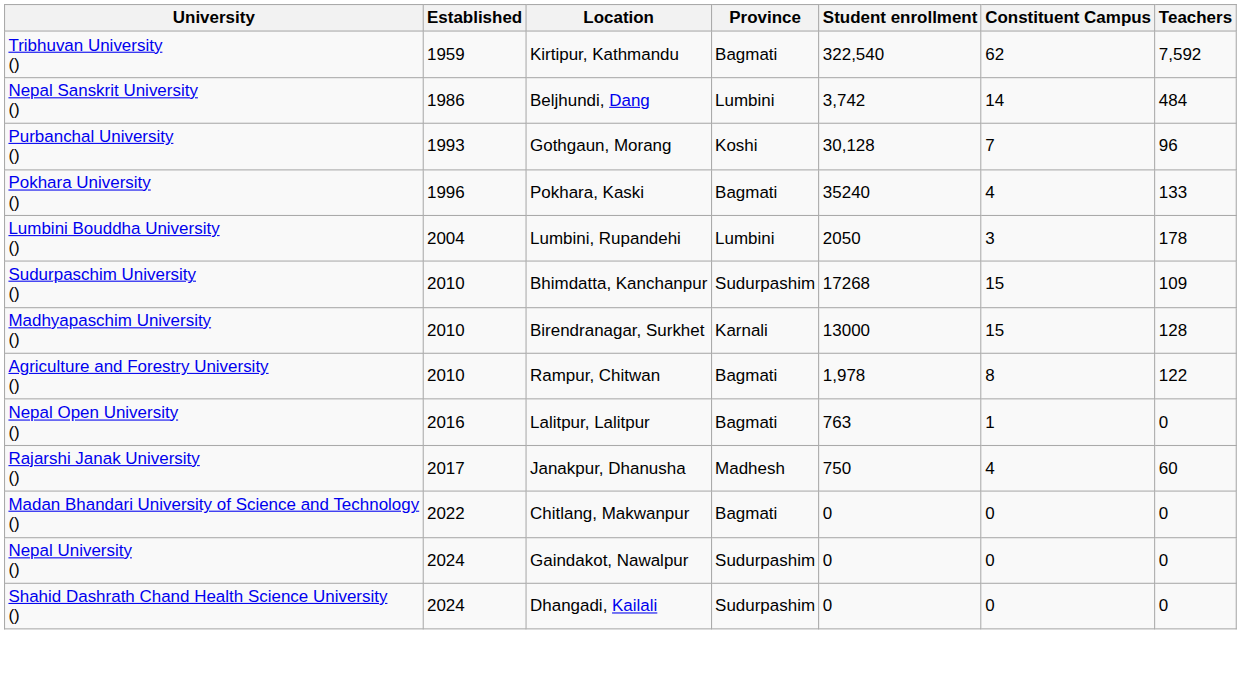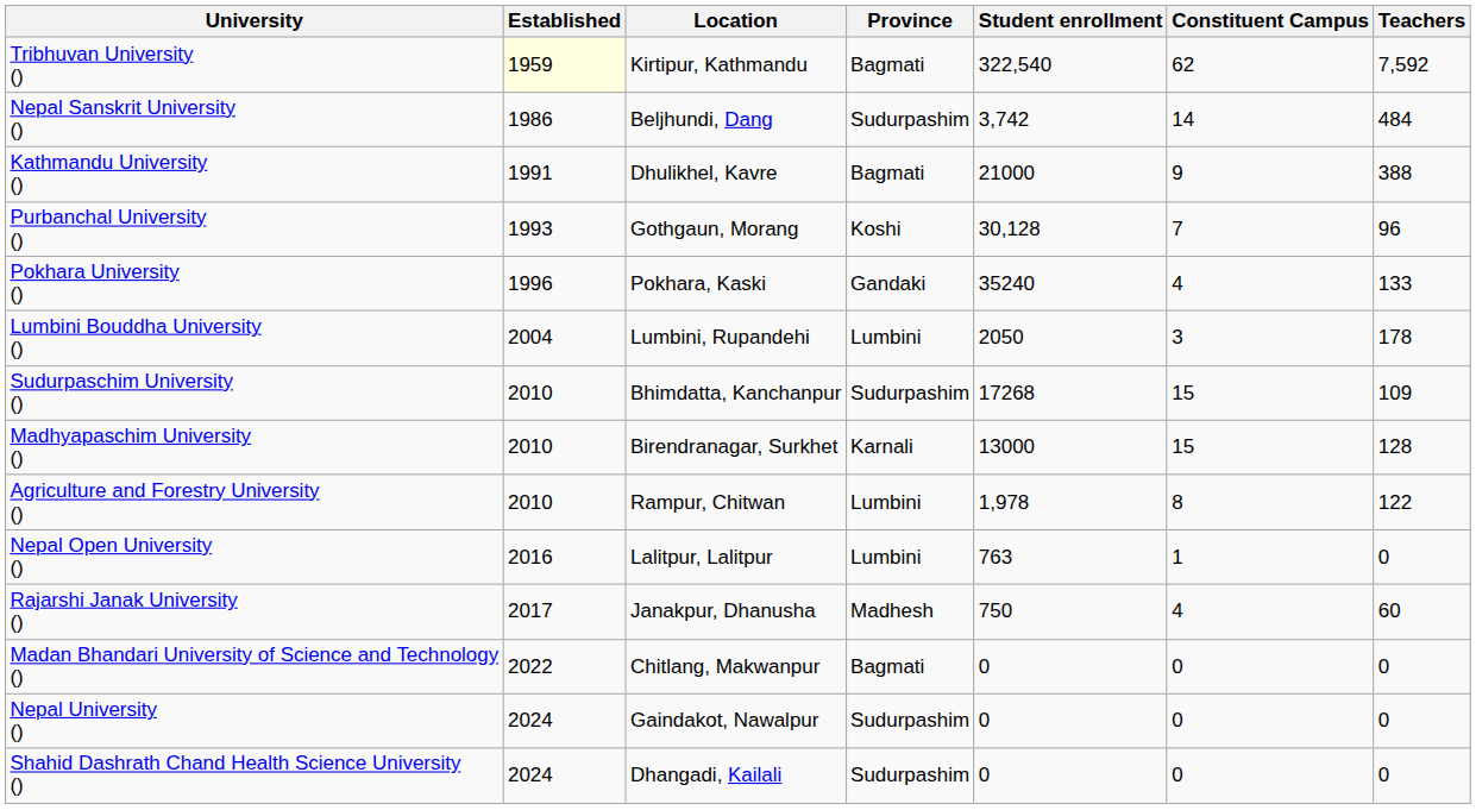 <table class="wikitable sortable static-row-numbers static-row-header-text">
 <tr>
 <th>University</th>
 <th>Established</th>
 <th>Location</th>
 <th>Province</th>
 <th>Student enrollment</th>
 <th>Constituent Campus</th>
 <th>Teachers</th>
 </tr>
 <tr>
 <td><a href='#'>Tribhuvan University</a><br>()</td>
-<td>1959</td>
+<td style="background: lightyellow;">1959</td>
 <td>Kirtipur, Kathmandu</td>
 <td>Bagmati</td>
 <td>322,540</td>
 <td>62</td>
 <td>7,592</td>
 </tr>
 <tr>
 <td><a href='#'>Nepal Sanskrit University</a><br>()</td>
 <td>1986</td>
 <td>Beljhundi, <a href='#'>Dang</a></td>
-<td>Lumbini</td>
+<td>Sudurpashim</td>
 <td>3,742</td>
 <td>14</td>
 <td>484</td>
+</tr>
+<tr>
+<td><a href='#'>Kathmandu University</a><br>()</td>
+<td>1991</td>
+<td>Dhulikhel, Kavre</td>
+<td>Bagmati</td>
+<td>21000</td>
+<td>9</td>
+<td>388</td>
 </tr>
 <tr>
 <td><a href='#'>Purbanchal University</a><br>()</td>
 <td>1993</td>
 <td>Gothgaun, Morang</td>
 <td>Koshi</td>
 <td>30,128</td>
 <td>7</td>
 <td>96</td>
 </tr>
 <tr>
 <td><a href='#'>Pokhara University</a><br>()</td>
 <td>1996</td>
 <td>Pokhara,  Kaski</td>
-<td>Bagmati</td>
+<td>Gandaki</td>
 <td>35240</td>
 <td>4</td>
 <td>133</td>
 </tr>
 <tr>
 <td><a href='#'>Lumbini Bouddha University</a><br>()</td>
 <td>2004</td>
 <td>Lumbini, Rupandehi</td>
 <td>Lumbini</td>
 <td>2050</td>
 <td>3</td>
 <td>178</td>
 </tr>
 <tr>
 <td><a href='#'>Sudurpaschim University</a><br>()</td>
 <td>2010</td>
 <td>Bhimdatta, Kanchanpur</td>
 <td>Sudurpashim</td>
 <td>17268</td>
 <td>15</td>
 <td>109</td>
 </tr>
 <tr>
 <td><a href='#'>Madhyapaschim University</a><br>()</td>
 <td>2010</td>
 <td>Birendranagar, Surkhet</td>
 <td>Karnali</td>
 <td>13000</td>
 <td>15</td>
 <td>128</td>
 </tr>
 <tr>
 <td><a href='#'>Agriculture and Forestry University</a><br>()</td>
 <td>2010</td>
 <td>Rampur, Chitwan</td>
-<td>Bagmati</td>
+<td>Lumbini</td>
 <td>1,978</td>
 <td>8</td>
 <td>122</td>
 </tr>
 <tr>
 <td><a href='#'>Nepal Open University</a><br>()</td>
 <td>2016</td>
 <td>Lalitpur, Lalitpur</td>
-<td>Bagmati</td>
+<td>Lumbini</td>
 <td>763</td>
 <td>1</td>
 <td>0</td>
 </tr>
 <tr>
 <td><a href='#'>Rajarshi Janak University</a><br>()</td>
 <td>2017</td>
 <td>Janakpur, Dhanusha</td>
 <td>Madhesh</td>
 <td>750</td>
 <td>4</td>
 <td>60</td>
 </tr>
 <tr>
 <td><a href='#'>Madan Bhandari University of Science and Technology</a><br>()</td>
 <td>2022</td>
 <td>Chitlang, Makwanpur</td>
 <td>Bagmati</td>
 <td>0</td>
 <td>0</td>
 <td>0</td>
 </tr>
 <tr>
 <td><a href='#'>Nepal University</a><br>()</td>
 <td>2024</td>
 <td>Gaindakot, Nawalpur</td>
 <td>Sudurpashim</td>
 <td>0</td>
 <td>0</td>
 <td>0</td>
 </tr>
 <tr>
 <td><a href='#'>Shahid  Dashrath Chand Health Science University</a><br>()</td>
 <td>2024</td>
 <td>Dhangadi, <a href='#'>Kailali</a></td>
 <td>Sudurpashim</td>
 <td>0</td>
 <td>0</td>
 <td>0</td>
 </tr>
 </table>
